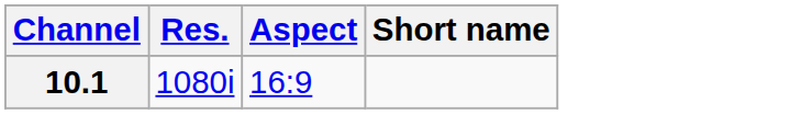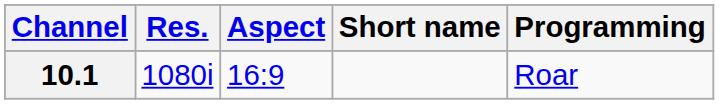 <table class="wikitable">
 <tr>
 <th><a href='#'>Channel</a></th>
 <th><a href='#'>Res.</a></th>
 <th><a href='#'>Aspect</a></th>
 <th>Short name</th>
+<th>Programming</th>
 </tr>
 <tr>
 <th scope = "row">10.1</th>
 <td><a href='#'>1080i</a></td>
 <td><a href='#'>16:9</a></td>
 <td></td>
+<td><a href='#'>Roar</a></td>
 </tr>
 </table>
